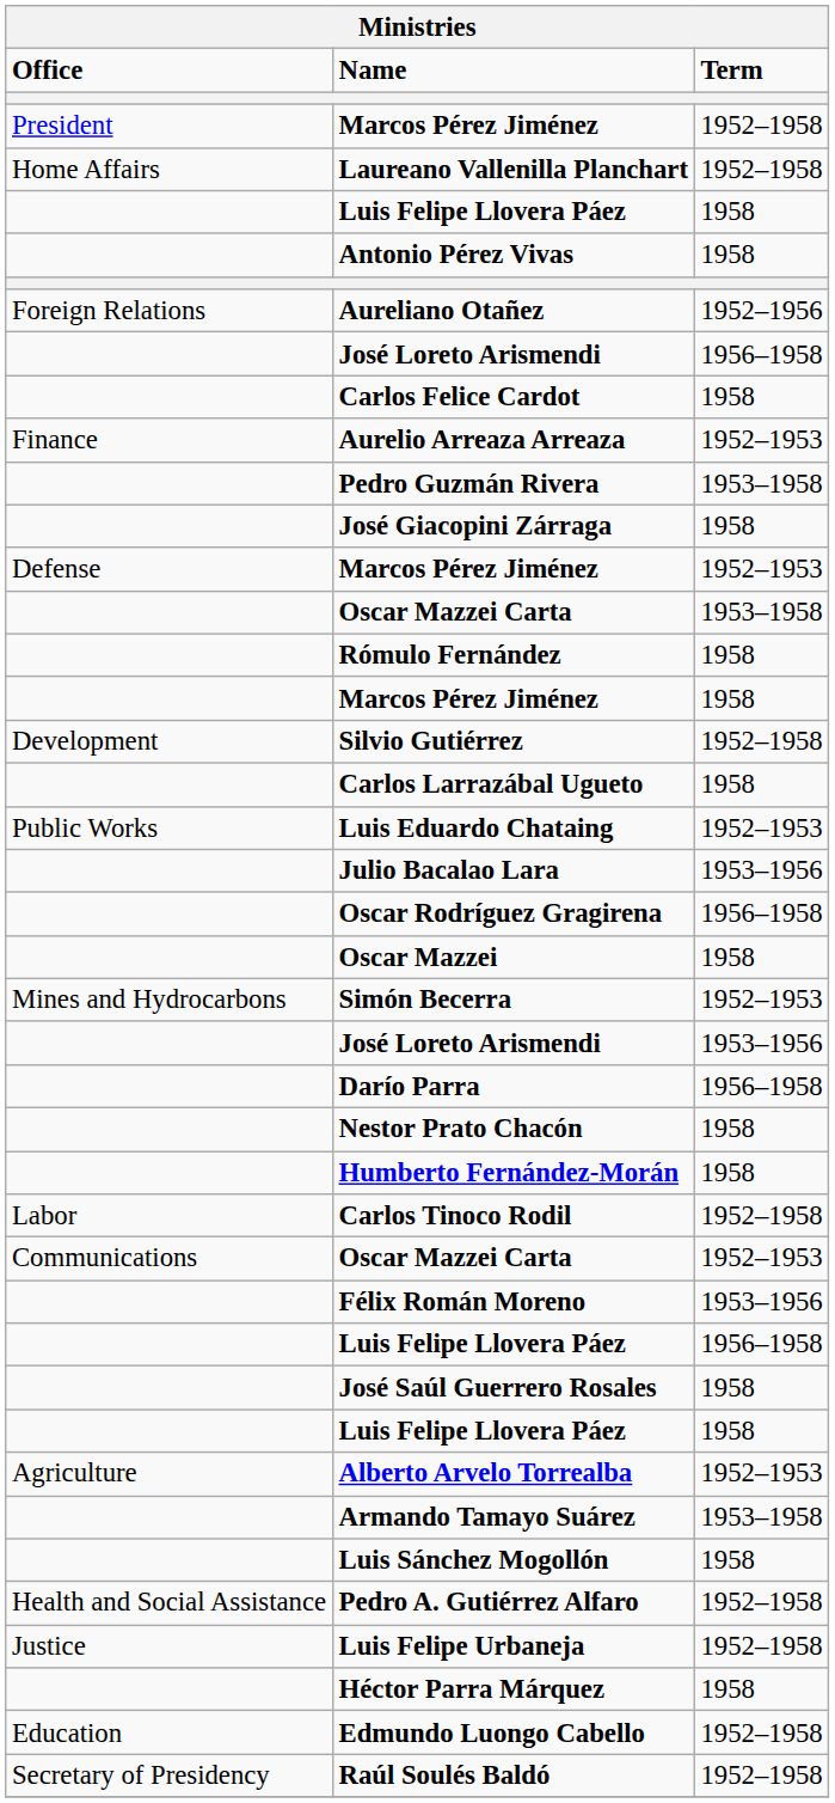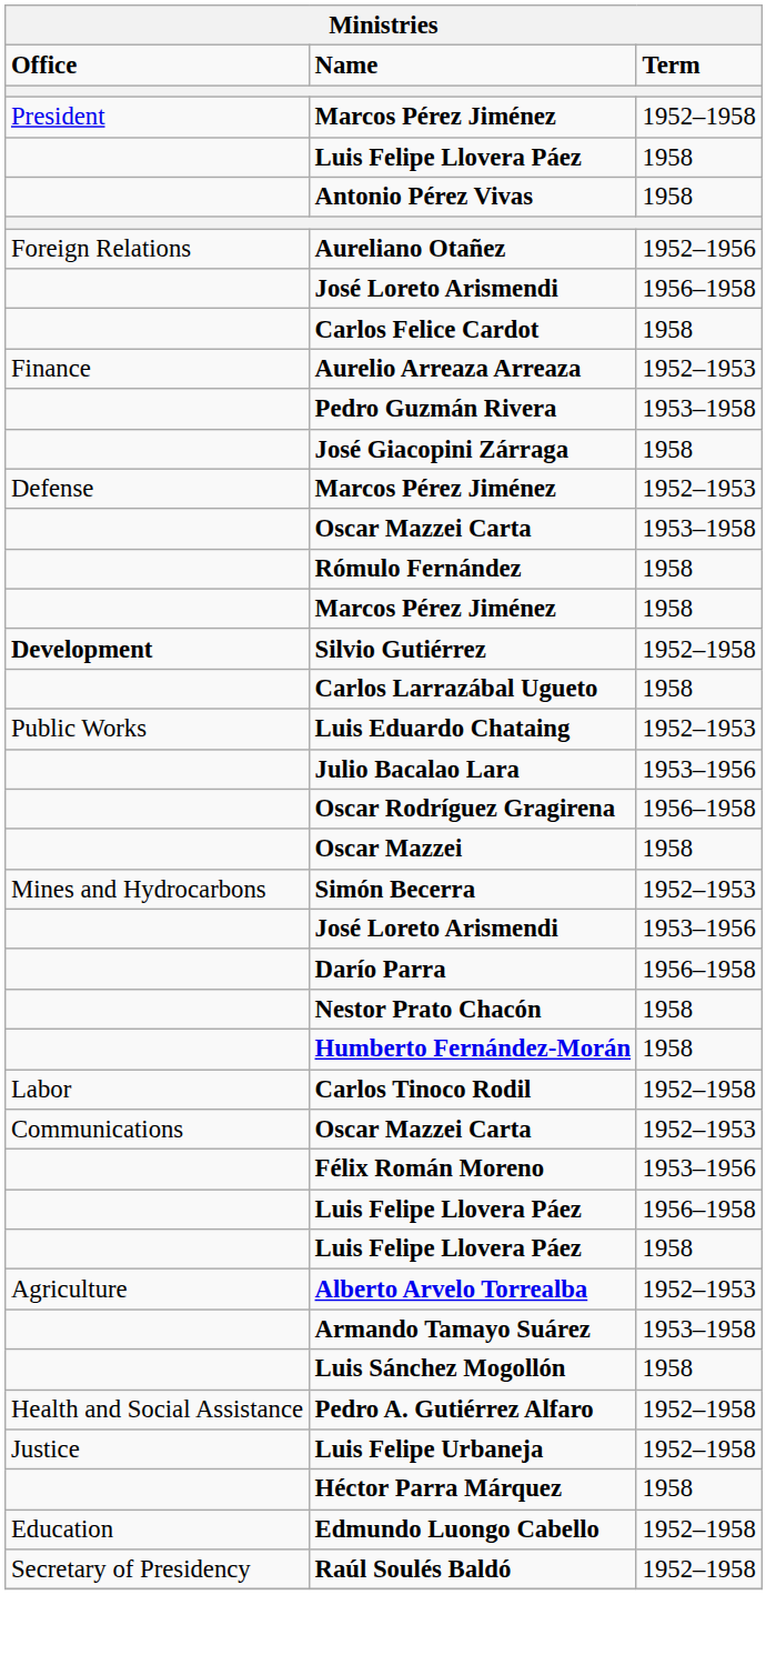 <table class="wikitable">
 <tr>
 <th bgcolor="#dcdcdc" colspan=3>Ministries</th>
 </tr>
 <tr>
 <td align="left"><strong>Office</strong></td>
 <td align="left"><strong>Name</strong></td>
 <td align="left"><strong>Term</strong></td>
 </tr>
 <tr>
 <th bgcolor="black" colspan=3></th>
 </tr>
 <tr>
 <td align="left"><a href='#'>President</a></td>
 <td align="left"><strong>Marcos Pérez Jiménez</strong></td>
-<td align="left">1952–1958</td>
-</tr>
-<tr>
-<td align="left">Home Affairs</td>
-<td align="left"><strong>Laureano Vallenilla Planchart</strong></td>
 <td align="left">1952–1958</td>
 </tr>
 <tr>
 <td align="left"> </td>
 <td align="left"><strong>Luis Felipe Llovera Páez</strong></td>
 <td align="left">1958</td>
 </tr>
 <tr>
 <td align="left"> </td>
 <td align="left"><strong>Antonio Pérez Vivas</strong></td>
 <td align="left">1958</td>
 </tr>
 <tr>
 <th bgcolor="black" colspan=3></th>
 </tr>
 <tr>
 <td align="left">Foreign Relations</td>
 <td align="left"><strong>Aureliano Otañez</strong></td>
 <td align="left">1952–1956</td>
 </tr>
 <tr>
 <td align="left"> </td>
 <td align="left"><strong>José Loreto Arismendi</strong></td>
 <td align="left">1956–1958</td>
 </tr>
 <tr>
 <td align="left"> </td>
 <td align="left"><strong>Carlos Felice Cardot</strong></td>
 <td align="left">1958</td>
 </tr>
 <tr>
 <td align="left">Finance</td>
 <td align="left"><strong>Aurelio Arreaza Arreaza</strong></td>
 <td align="left">1952–1953</td>
 </tr>
 <tr>
 <td align="left"> </td>
 <td align="left"><strong>Pedro Guzmán Rivera</strong></td>
 <td align="left">1953–1958</td>
 </tr>
 <tr>
 <td align="left"> </td>
 <td align="left"><strong>José Giacopini Zárraga</strong></td>
 <td align="left">1958</td>
 </tr>
 <tr>
 <td align="left">Defense</td>
 <td align="left"><strong>Marcos Pérez Jiménez</strong></td>
 <td align="left">1952–1953</td>
 </tr>
 <tr>
 <td align="left"> </td>
 <td align="left"><strong>Oscar Mazzei Carta</strong></td>
 <td align="left">1953–1958</td>
 </tr>
 <tr>
 <td align="left"> </td>
 <td align="left"><strong>Rómulo Fernández</strong></td>
 <td align="left">1958</td>
 </tr>
 <tr>
 <td align="left"> </td>
 <td align="left"><strong>Marcos Pérez Jiménez</strong></td>
 <td align="left">1958</td>
 </tr>
 <tr>
-<td align="left">Development</td>
+<td align="left"><strong>Development</strong></td>
 <td align="left"><strong>Silvio Gutiérrez</strong></td>
 <td align="left">1952–1958</td>
 </tr>
 <tr>
 <td align="left"> </td>
 <td align="left"><strong>Carlos Larrazábal Ugueto</strong></td>
 <td align="left">1958</td>
 </tr>
 <tr>
 <td align="left">Public Works</td>
 <td align="left"><strong>Luis Eduardo Chataing</strong></td>
 <td align="left">1952–1953</td>
 </tr>
 <tr>
 <td align="left"> </td>
 <td align="left"><strong>Julio Bacalao Lara</strong></td>
 <td align="left">1953–1956</td>
 </tr>
 <tr>
 <td align="left"> </td>
 <td align="left"><strong>Oscar Rodríguez Gragirena</strong></td>
 <td align="left">1956–1958</td>
 </tr>
 <tr>
 <td align="left"> </td>
 <td align="left"><strong>Oscar Mazzei</strong></td>
 <td align="left">1958</td>
 </tr>
 <tr>
 <td align="left">Mines and Hydrocarbons</td>
 <td align="left"><strong>Simón Becerra</strong></td>
 <td align="left">1952–1953</td>
 </tr>
 <tr>
 <td align="left"> </td>
 <td align="left"><strong>José Loreto Arismendi</strong></td>
 <td align="left">1953–1956</td>
 </tr>
 <tr>
 <td align="left"> </td>
 <td align="left"><strong>Darío Parra</strong></td>
 <td align="left">1956–1958</td>
 </tr>
 <tr>
 <td align="left"> </td>
 <td align="left"><strong>Nestor Prato Chacón</strong></td>
 <td align="left">1958</td>
 </tr>
 <tr>
 <td align="left"> </td>
 <td align="left"><strong><a href='#'>Humberto Fernández-Morán</a></strong></td>
 <td align="left">1958</td>
 </tr>
 <tr>
 <td align="left">Labor</td>
 <td align="left"><strong>Carlos Tinoco Rodil</strong></td>
 <td align="left">1952–1958</td>
 </tr>
 <tr>
 <td align="left">Communications</td>
 <td align="left"><strong>Oscar Mazzei Carta</strong></td>
 <td align="left">1952–1953</td>
 </tr>
 <tr>
 <td align="left"> </td>
 <td align="left"><strong>Félix Román Moreno</strong></td>
 <td align="left">1953–1956</td>
 </tr>
 <tr>
 <td align="left"> </td>
 <td align="left"><strong>Luis Felipe Llovera Páez</strong></td>
 <td align="left">1956–1958</td>
 </tr>
 <tr>
 <td align="left"> </td>
-<td align="left"><strong>José Saúl Guerrero Rosales</strong></td>
-<td align="left">1958</td>
-</tr>
-<tr>
-<td align="left"> </td>
 <td align="left"><strong>Luis Felipe Llovera Páez</strong></td>
 <td align="left">1958</td>
 </tr>
 <tr>
 <td align="left">Agriculture</td>
 <td align="left"><strong><a href='#'>Alberto Arvelo Torrealba</a></strong></td>
 <td align="left">1952–1953</td>
 </tr>
 <tr>
 <td align="left"> </td>
 <td align="left"><strong>Armando Tamayo Suárez</strong></td>
 <td align="left">1953–1958</td>
 </tr>
 <tr>
 <td align="left"> </td>
 <td align="left"><strong>Luis Sánchez Mogollón</strong></td>
 <td align="left">1958</td>
 </tr>
 <tr>
 <td align="left">Health and Social Assistance</td>
 <td align="left"><strong>Pedro A. Gutiérrez Alfaro</strong></td>
 <td align="left">1952–1958</td>
 </tr>
 <tr>
 <td align="left">Justice</td>
 <td align="left"><strong>Luis Felipe Urbaneja</strong></td>
 <td align="left">1952–1958</td>
 </tr>
 <tr>
 <td align="left"> </td>
 <td align="left"><strong>Héctor Parra Márquez</strong></td>
 <td align="left">1958</td>
 </tr>
 <tr>
 <td align="left">Education</td>
 <td align="left"><strong>Edmundo Luongo Cabello</strong></td>
 <td align="left">1952–1958</td>
 </tr>
 <tr>
 <td align="left">Secretary of Presidency</td>
 <td align="left"><strong>Raúl Soulés Baldó</strong></td>
 <td align="left">1952–1958</td>
 </tr>
 <tr>
 </tr>
 </table>
